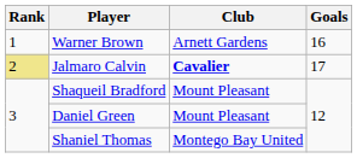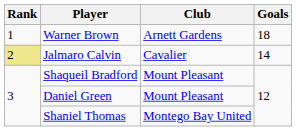 <table class="wikitable">
 <tr>
 <th>Rank</th>
 <th>Player</th>
 <th>Club</th>
 <th>Goals</th>
 </tr>
 <tr>
 <td>1</td>
 <td><a href='#'>Warner Brown</a></td>
 <td><a href='#'>Arnett Gardens</a></td>
-<td>16</td>
+<td>18</td>
 </tr>
 <tr>
 <td style="background: khaki;">2</td>
 <td><a href='#'>Jalmaro Calvin</a></td>
-<td><strong><a href='#'>Cavalier</a></strong></td>
-<td>17</td>
+<td><a href='#'>Cavalier</a></td>
+<td>14</td>
 </tr>
 <tr>
 <td rowspan="3">3</td>
 <td><a href='#'>Shaqueil Bradford</a></td>
 <td><a href='#'>Mount Pleasant</a></td>
 <td rowspan="3">12</td>
 </tr>
 <tr>
 <td><a href='#'>Daniel Green</a></td>
 <td><a href='#'>Mount Pleasant</a></td>
 </tr>
 <tr>
 <td><a href='#'>Shaniel Thomas</a></td>
 <td><a href='#'>Montego Bay United</a></td>
 </tr>
 </table>
